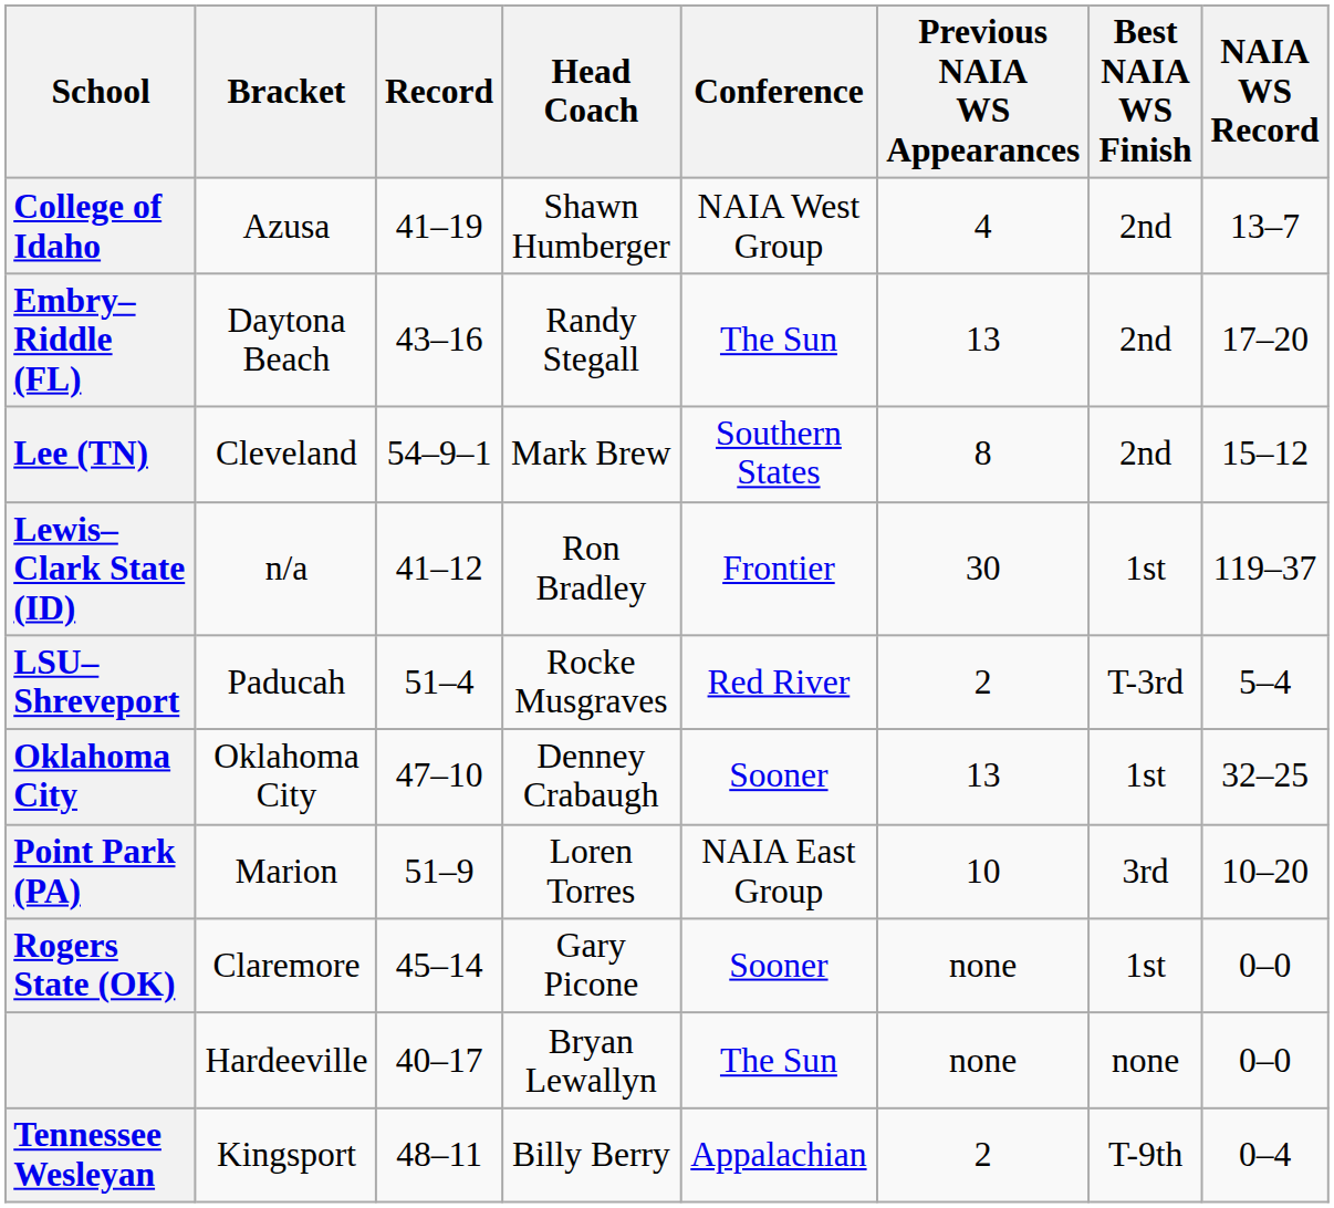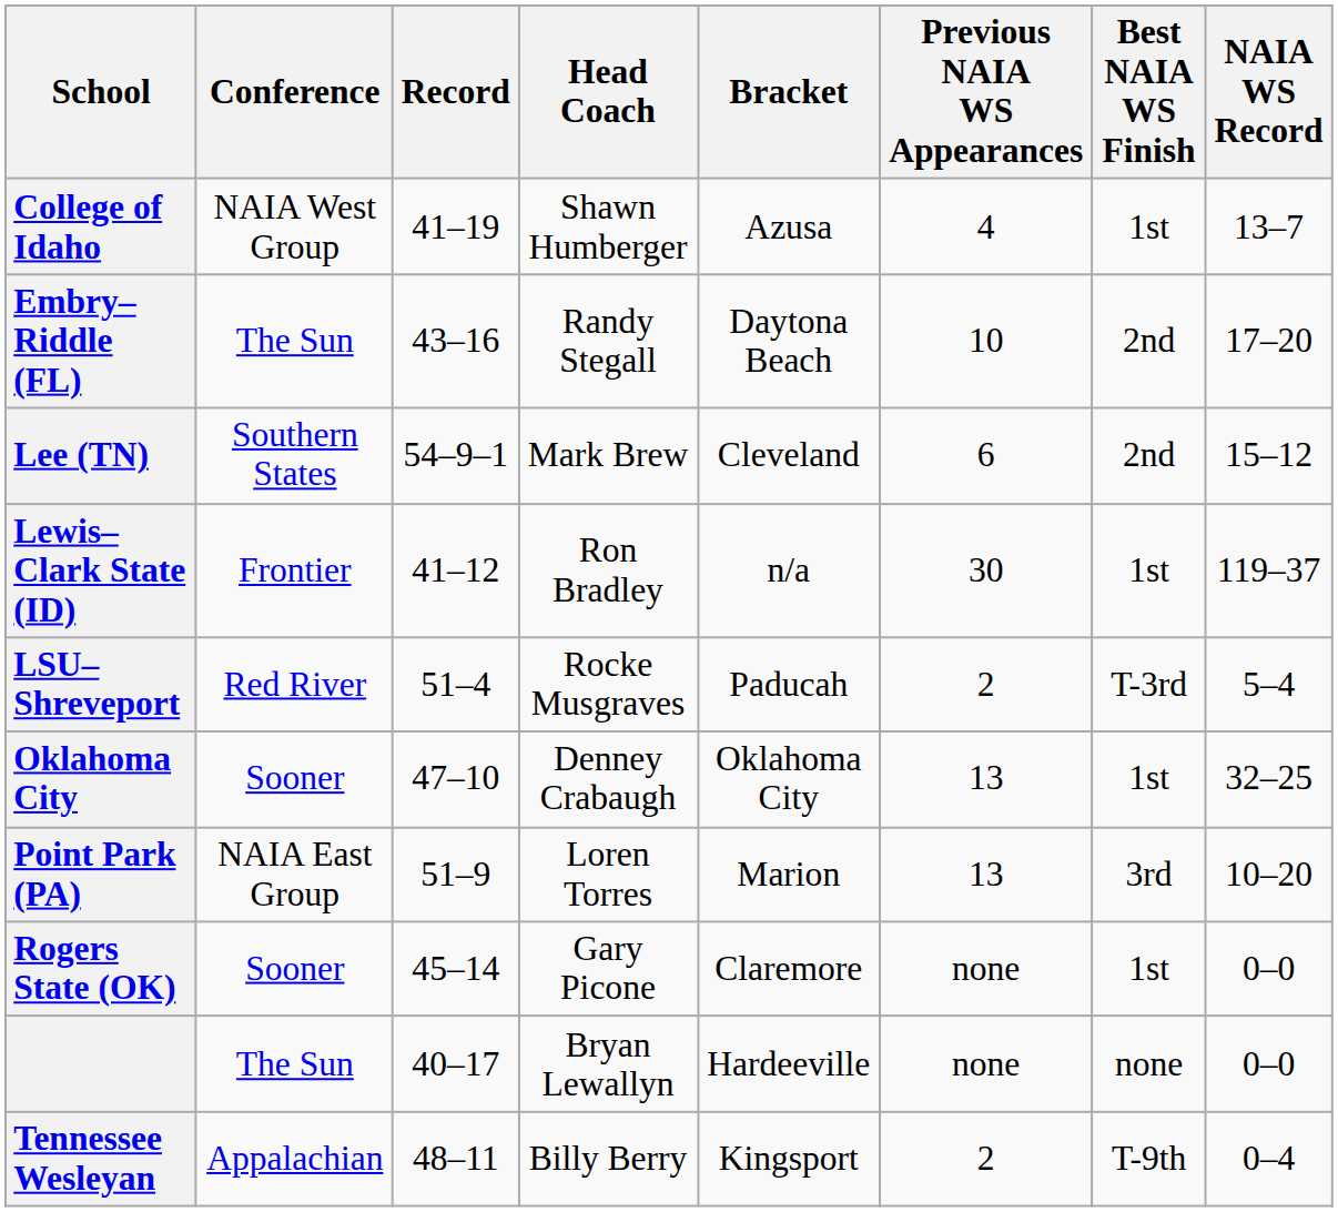 <table class="wikitable sortable plainrowheaders" style="text-align:center">
 <tr>
 <th scope="col">School</th>
-<th scope="col">Bracket</th>
+<th scope="col">Conference</th>
 <th scope="col">Record</th>
 <th scope="col">Head Coach</th>
-<th scope="col">Conference</th>
+<th scope="col">Bracket</th>
 <th scope="col">Previous NAIA<br>WS Appearances</th>
 <th scope="col">Best NAIA<br>WS Finish</th>
 <th scope="col">NAIA WS<br>Record</th>
 </tr>
 <tr>
 <th scope="row" style="text-align:left"><a href='#'>College of Idaho</a></th>
-<td>Azusa</td>
+<td>NAIA West Group</td>
 <td>41–19</td>
 <td>Shawn Humberger</td>
-<td>NAIA West Group</td>
+<td>Azusa</td>
 <td>4<br></td>
-<td>2nd<br></td>
+<td>1st<br></td>
 <td>13–7</td>
 </tr>
 <tr>
 <th scope="row" style="text-align:left"><a href='#'>Embry–Riddle (FL)</a></th>
-<td>Daytona Beach</td>
+<td><a href='#'>The Sun</a></td>
 <td>43–16</td>
 <td>Randy Stegall</td>
-<td><a href='#'>The Sun</a></td>
-<td>13<br></td>
+<td>Daytona Beach</td>
+<td>10<br></td>
 <td>2nd<br></td>
 <td>17–20</td>
 </tr>
 <tr>
 <th scope="row" style="text-align:left"><a href='#'>Lee (TN)</a></th>
-<td>Cleveland</td>
+<td><a href='#'>Southern States</a></td>
 <td>54–9–1</td>
 <td>Mark Brew</td>
-<td><a href='#'>Southern States</a></td>
-<td>8<br></td>
+<td>Cleveland</td>
+<td>6<br></td>
 <td>2nd<br></td>
 <td>15–12</td>
 </tr>
 <tr>
 <th scope="row" style="text-align:left"><a href='#'>Lewis–Clark State (ID)</a></th>
-<td>n/a</td>
+<td><a href='#'>Frontier</a></td>
 <td>41–12</td>
 <td>Ron Bradley</td>
-<td><a href='#'>Frontier</a></td>
+<td>n/a</td>
 <td>30<br></td>
 <td>1st<br></td>
 <td>119–37</td>
 </tr>
 <tr>
 <th scope="row" style="text-align:left"><a href='#'>LSU–Shreveport</a></th>
-<td>Paducah</td>
+<td><a href='#'>Red River</a></td>
 <td>51–4</td>
 <td>Rocke Musgraves</td>
-<td><a href='#'>Red River</a></td>
+<td>Paducah</td>
 <td>2<br></td>
 <td>T-3rd<br></td>
 <td>5–4</td>
 </tr>
 <tr>
 <th scope="row" style="text-align:left"><a href='#'>Oklahoma City</a></th>
-<td>Oklahoma City</td>
+<td><a href='#'>Sooner</a></td>
 <td>47–10</td>
 <td>Denney Crabaugh</td>
-<td><a href='#'>Sooner</a></td>
+<td>Oklahoma City</td>
 <td>13<br></td>
 <td>1st<br></td>
 <td>32–25</td>
 </tr>
 <tr>
 <th scope="row" style="text-align:left"><a href='#'>Point Park (PA)</a></th>
-<td>Marion</td>
+<td>NAIA East Group</td>
 <td>51–9</td>
 <td>Loren Torres</td>
-<td>NAIA East Group</td>
-<td>10<br></td>
+<td>Marion</td>
+<td>13<br></td>
 <td>3rd<br></td>
 <td>10–20</td>
 </tr>
 <tr>
 <th scope="row" style="text-align:left"><a href='#'>Rogers State (OK)</a></th>
-<td>Claremore</td>
+<td><a href='#'>Sooner</a></td>
 <td>45–14</td>
 <td>Gary Picone</td>
-<td><a href='#'>Sooner</a></td>
+<td>Claremore</td>
 <td>none</td>
 <td>1st<br></td>
 <td>0–0</td>
 </tr>
 <tr>
 <th scope="row" style="text-align:left"></th>
-<td>Hardeeville</td>
+<td><a href='#'>The Sun</a></td>
 <td>40–17</td>
 <td>Bryan Lewallyn</td>
-<td><a href='#'>The Sun</a></td>
+<td>Hardeeville</td>
 <td>none</td>
 <td>none</td>
 <td>0–0</td>
 </tr>
 <tr>
 <th scope="row" style="text-align:left"><a href='#'>Tennessee Wesleyan</a></th>
-<td>Kingsport</td>
+<td><a href='#'>Appalachian</a></td>
 <td>48–11</td>
 <td>Billy Berry</td>
-<td><a href='#'>Appalachian</a></td>
+<td>Kingsport</td>
 <td>2<br></td>
 <td>T-9th<br></td>
 <td>0–4</td>
 </tr>
 </table>
